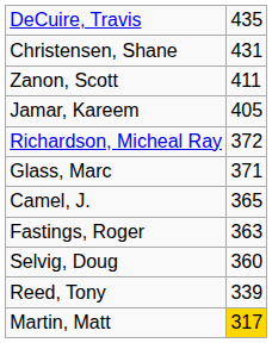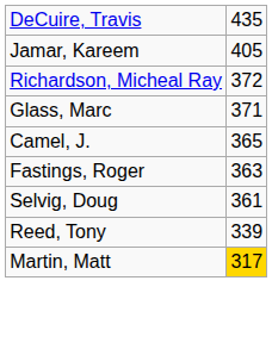 <table class="wikitable">
 <tr>
 <td><a href='#'>DeCuire, Travis</a></td>
 <td>435</td>
-</tr>
-<tr>
-<td>Christensen, Shane</td>
-<td>431</td>
-</tr>
-<tr>
-<td>Zanon, Scott</td>
-<td>411</td>
 </tr>
 <tr>
 <td>Jamar, Kareem</td>
 <td>405</td>
 </tr>
 <tr>
 <td><a href='#'>Richardson, Micheal Ray</a></td>
 <td>372</td>
 </tr>
 <tr>
 <td>Glass, Marc</td>
 <td>371</td>
 </tr>
 <tr>
 <td>Camel, J.</td>
 <td>365</td>
 </tr>
 <tr>
 <td>Fastings, Roger</td>
 <td>363</td>
 </tr>
 <tr>
 <td>Selvig, Doug</td>
-<td>360</td>
+<td>361</td>
 </tr>
 <tr>
 <td>Reed, Tony</td>
 <td>339</td>
 </tr>
 <tr>
 <td>Martin, Matt</td>
 <td style="background: gold;">317</td>
 </tr>
 </table>
